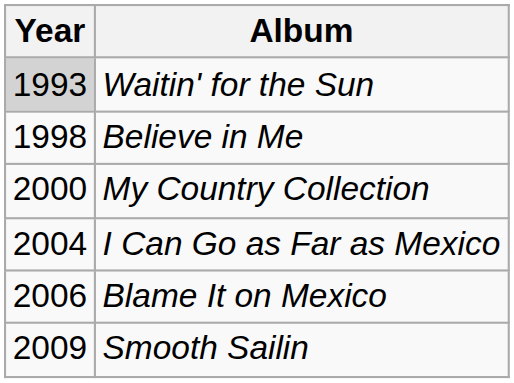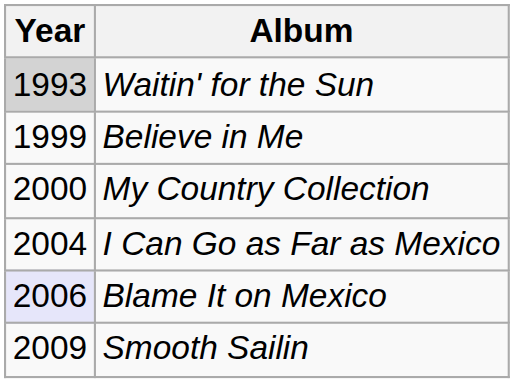 <table class="wikitable">
 <tr>
 <th>Year</th>
 <th>Album</th>
 </tr>
 <tr>
 <td style="background: lightgrey;">1993</td>
 <td><em>Waitin' for the Sun</em></td>
 </tr>
 <tr>
-<td>1998</td>
+<td>1999</td>
 <td><em>Believe in Me</em></td>
 </tr>
 <tr>
 <td>2000</td>
 <td><em>My Country Collection</em></td>
 </tr>
 <tr>
 <td>2004</td>
 <td><em>I Can Go as Far as Mexico</em></td>
 </tr>
 <tr>
-<td>2006</td>
+<td style="background: lavender;">2006</td>
 <td><em>Blame It on Mexico</em></td>
 </tr>
 <tr>
 <td>2009</td>
 <td><em>Smooth Sailin<strong></td>
 </tr>
 </table>
